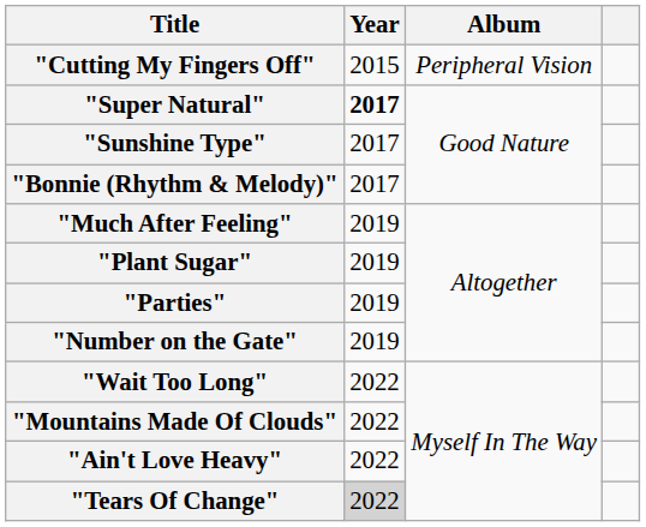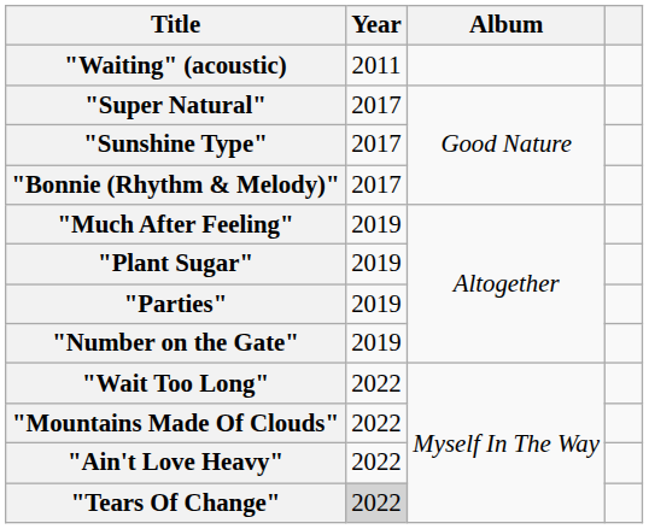 <table class="wikitable plainrowheaders" style="text-align:center;">
 <tr>
 <th scope=col>Title</th>
 <th scope=col>Year</th>
 <th scope=col>Album</th>
 <th scope="col" style="width:1em;"></th>
 </tr>
 <tr>
-<th scope="row">"Cutting My Fingers Off"</th>
-<td>2015</td>
-<td><em>Peripheral Vision</em></td>
+<th scope="row">"Waiting" (acoustic)</th>
+<td>2011</td>
+<td></td>
 <td></td>
 </tr>
 <tr>
 <th scope="row">"Super Natural"</th>
-<td><strong>2017</strong></td>
+<td>2017</td>
 <td rowspan="3"><em>Good Nature</em></td>
 <td></td>
 </tr>
 <tr>
 <th scope="row">"Sunshine Type"</th>
 <td>2017</td>
 <td></td>
 </tr>
 <tr>
 <th scope="row">"Bonnie (Rhythm & Melody)"</th>
 <td>2017</td>
 <td></td>
 </tr>
 <tr>
 <th scope="row">"Much After Feeling"</th>
 <td>2019</td>
 <td rowspan="4"><em>Altogether</em></td>
 <td></td>
 </tr>
 <tr>
 <th scope="row">"Plant Sugar"</th>
 <td>2019</td>
 <td></td>
 </tr>
 <tr>
 <th scope="row">"Parties"</th>
 <td>2019</td>
 <td></td>
 </tr>
 <tr>
 <th scope="row">"Number on the Gate"</th>
 <td>2019</td>
 <td></td>
 </tr>
 <tr>
 <th scope="row">"Wait Too Long"</th>
 <td>2022</td>
 <td rowspan="4"><em>Myself In The Way</em></td>
 <td></td>
 </tr>
 <tr>
 <th scope="row">"Mountains Made Of Clouds"</th>
 <td>2022</td>
 <td></td>
 </tr>
 <tr>
 <th scope="row">"Ain't Love Heavy"</th>
 <td>2022</td>
 <td></td>
 </tr>
 <tr>
 <th scope="row">"Tears Of Change"</th>
 <td style="background: lightgrey;">2022</td>
 <td></td>
 </tr>
 </table>
